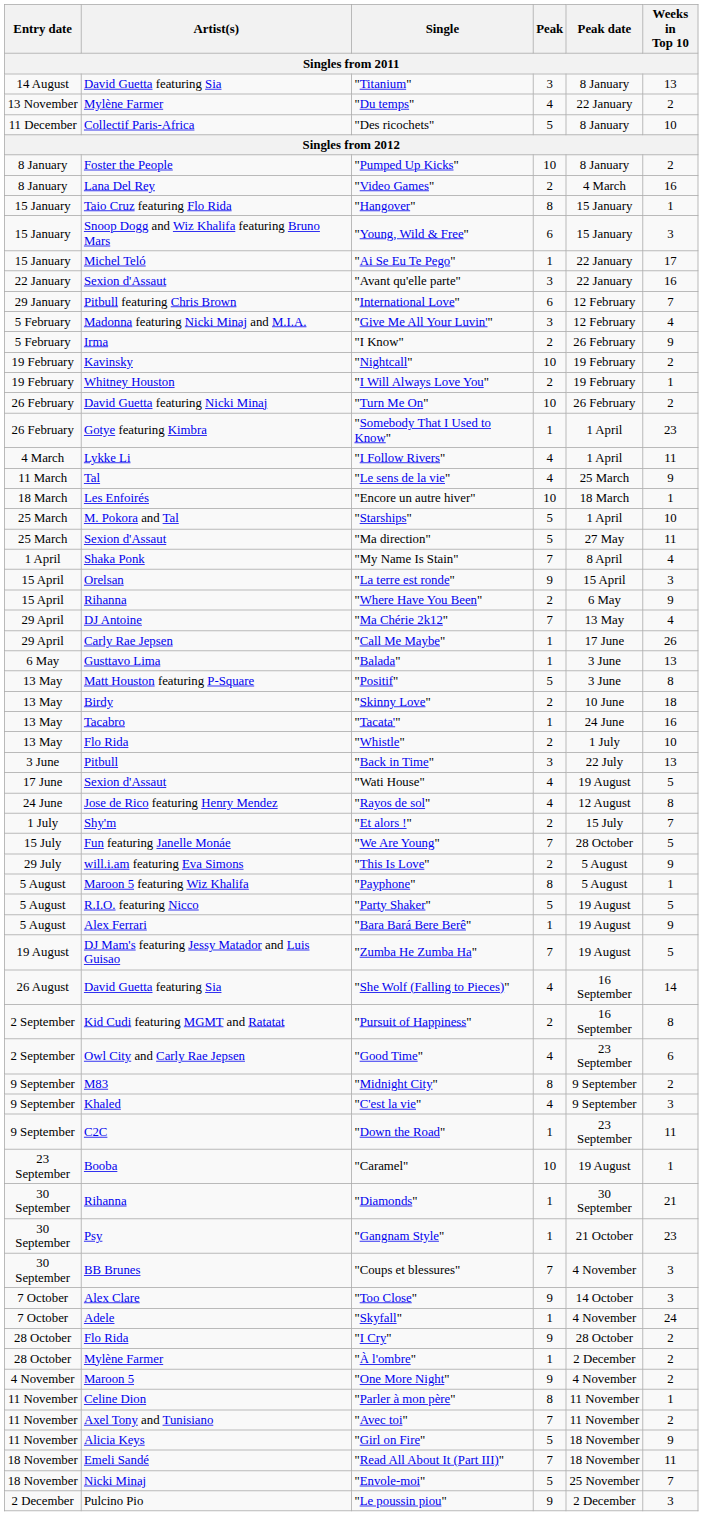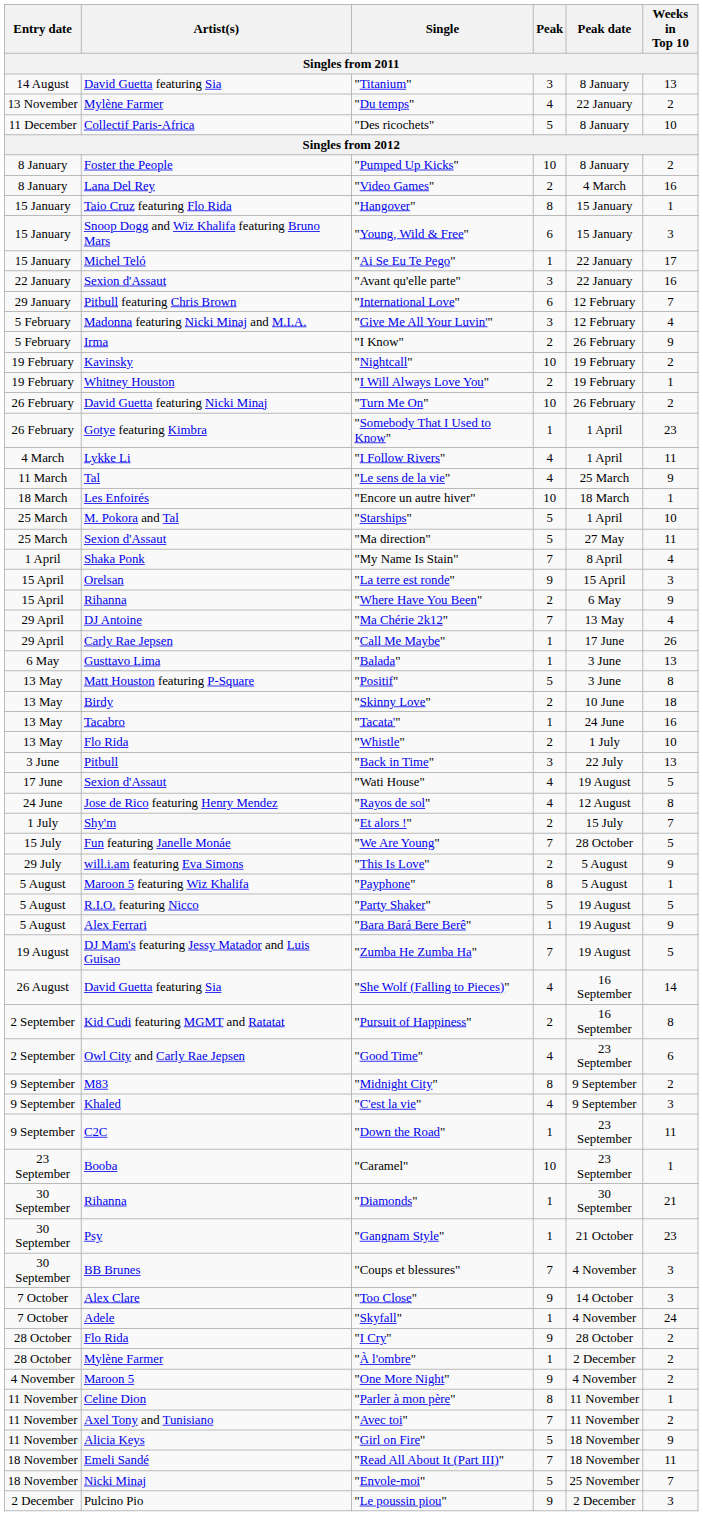 <table class="wikitable sortable">
 <tr>
 <th>Entry date</th>
 <th>Artist(s)</th>
 <th>Single</th>
 <th>Peak</th>
 <th>Peak date</th>
 <th>Weeks in<br>Top 10</th>
 </tr>
 <tr>
 <th colspan=6>Singles from 2011</th>
 </tr>
 <tr>
 <td style="text-align: center;">14 August</td>
 <td><a href='#'>David Guetta</a> featuring <a href='#'>Sia</a></td>
 <td>"<a href='#'>Titanium</a>"</td>
 <td style="text-align: center;">3</td>
 <td style="text-align: center;">8 January</td>
 <td style="text-align: center;">13</td>
 </tr>
 <tr>
 <td style="text-align: center;">13 November</td>
 <td><a href='#'>Mylène Farmer</a></td>
 <td>"<a href='#'>Du temps</a>"</td>
 <td style="text-align: center;">4</td>
 <td style="text-align: center;">22 January</td>
 <td style="text-align: center;">2</td>
 </tr>
 <tr>
 <td style="text-align: center;">11 December</td>
 <td><a href='#'>Collectif Paris-Africa</a></td>
 <td>"Des ricochets"</td>
 <td style="text-align: center;">5</td>
 <td style="text-align: center;">8 January</td>
 <td style="text-align: center;">10</td>
 </tr>
 <tr>
 <th colspan=6>Singles from 2012</th>
 </tr>
 <tr>
 <td style="text-align: center;">8 January</td>
 <td><a href='#'>Foster the People</a></td>
 <td>"<a href='#'>Pumped Up Kicks</a>"</td>
 <td style="text-align: center;">10</td>
 <td style="text-align: center;">8 January</td>
 <td style="text-align: center;">2</td>
 </tr>
 <tr>
 <td style="text-align: center;">8 January</td>
 <td><a href='#'>Lana Del Rey</a></td>
 <td>"<a href='#'>Video Games</a>"</td>
 <td style="text-align: center;">2</td>
 <td style="text-align: center;">4 March</td>
 <td style="text-align: center;">16</td>
 </tr>
 <tr>
 <td style="text-align: center;">15 January</td>
 <td><a href='#'>Taio Cruz</a> featuring <a href='#'>Flo Rida</a></td>
 <td>"<a href='#'>Hangover</a>"</td>
 <td style="text-align: center;">8</td>
 <td style="text-align: center;">15 January</td>
 <td style="text-align: center;">1</td>
 </tr>
 <tr>
 <td style="text-align: center;">15 January</td>
 <td><a href='#'>Snoop Dogg</a> and <a href='#'>Wiz Khalifa</a> featuring <a href='#'>Bruno Mars</a></td>
 <td>"<a href='#'>Young, Wild & Free</a>"</td>
 <td style="text-align: center;">6</td>
 <td style="text-align: center;">15 January</td>
 <td style="text-align: center;">3</td>
 </tr>
 <tr>
 <td style="text-align: center;">15 January</td>
 <td><a href='#'>Michel Teló</a></td>
 <td>"<a href='#'>Ai Se Eu Te Pego</a>"</td>
 <td style="text-align: center;">1</td>
 <td style="text-align: center;">22 January</td>
 <td style="text-align: center;">17</td>
 </tr>
 <tr>
 <td style="text-align: center;">22 January</td>
 <td><a href='#'>Sexion d'Assaut</a></td>
 <td>"Avant qu'elle parte"</td>
 <td style="text-align: center;">3</td>
 <td style="text-align: center;">22 January</td>
 <td style="text-align: center;">16</td>
 </tr>
 <tr>
 <td style="text-align: center;">29 January</td>
 <td><a href='#'>Pitbull</a> featuring <a href='#'>Chris Brown</a></td>
 <td>"<a href='#'>International Love</a>"</td>
 <td style="text-align: center;">6</td>
 <td style="text-align: center;">12 February</td>
 <td style="text-align: center;">7</td>
 </tr>
 <tr>
 <td style="text-align: center;">5 February</td>
 <td><a href='#'>Madonna</a> featuring <a href='#'>Nicki Minaj</a> and <a href='#'>M.I.A.</a></td>
 <td>"<a href='#'>Give Me All Your Luvin'</a>"</td>
 <td style="text-align: center;">3</td>
 <td style="text-align: center;">12 February</td>
 <td style="text-align: center;">4</td>
 </tr>
 <tr>
 <td style="text-align: center;">5 February</td>
 <td><a href='#'>Irma</a></td>
 <td>"I Know"</td>
 <td style="text-align: center;">2</td>
 <td style="text-align: center;">26 February</td>
 <td style="text-align: center;">9</td>
 </tr>
 <tr>
 <td style="text-align: center;">19 February</td>
 <td><a href='#'>Kavinsky</a></td>
 <td>"<a href='#'>Nightcall</a>"</td>
 <td style="text-align: center;">10</td>
 <td style="text-align: center;">19 February</td>
 <td style="text-align: center;">2</td>
 </tr>
 <tr>
 <td style="text-align: center;">19 February</td>
 <td><a href='#'>Whitney Houston</a></td>
 <td>"<a href='#'>I Will Always Love You</a>"</td>
 <td style="text-align: center;">2</td>
 <td style="text-align: center;">19 February</td>
 <td style="text-align: center;">1</td>
 </tr>
 <tr>
 <td style="text-align: center;">26 February</td>
 <td><a href='#'>David Guetta</a> featuring <a href='#'>Nicki Minaj</a></td>
 <td>"<a href='#'>Turn Me On</a>"</td>
 <td style="text-align: center;">10</td>
 <td style="text-align: center;">26 February</td>
 <td style="text-align: center;">2</td>
 </tr>
 <tr>
 <td style="text-align: center;">26 February</td>
 <td><a href='#'>Gotye</a> featuring <a href='#'>Kimbra</a></td>
 <td>"<a href='#'>Somebody That I Used to Know</a>" </td>
 <td style="text-align: center;">1</td>
 <td style="text-align: center;">1 April</td>
 <td style="text-align: center;">23</td>
 </tr>
 <tr>
 <td style="text-align: center;">4 March</td>
 <td><a href='#'>Lykke Li</a></td>
 <td>"<a href='#'>I Follow Rivers</a>" </td>
 <td style="text-align: center;">4</td>
 <td style="text-align: center;">1 April</td>
 <td style="text-align: center;">11</td>
 </tr>
 <tr>
 <td style="text-align: center;">11 March</td>
 <td><a href='#'>Tal</a></td>
 <td>"<a href='#'>Le sens de la vie</a>"</td>
 <td style="text-align: center;">4</td>
 <td style="text-align: center;">25 March</td>
 <td style="text-align: center;">9</td>
 </tr>
 <tr>
 <td style="text-align: center;">18 March</td>
 <td><a href='#'>Les Enfoirés</a></td>
 <td>"Encore un autre hiver"</td>
 <td style="text-align: center;">10</td>
 <td style="text-align: center;">18 March</td>
 <td style="text-align: center;">1</td>
 </tr>
 <tr>
 <td style="text-align: center;">25 March</td>
 <td><a href='#'>M. Pokora</a> and <a href='#'>Tal</a></td>
 <td>"<a href='#'>Starships</a>"</td>
 <td style="text-align: center;">5</td>
 <td style="text-align: center;">1 April</td>
 <td style="text-align: center;">10</td>
 </tr>
 <tr>
 <td style="text-align: center;">25 March</td>
 <td><a href='#'>Sexion d'Assaut</a></td>
 <td>"Ma direction" </td>
 <td style="text-align: center;">5</td>
 <td style="text-align: center;">27 May</td>
 <td style="text-align: center;">11</td>
 </tr>
 <tr>
 <td style="text-align: center;">1 April</td>
 <td><a href='#'>Shaka Ponk</a></td>
 <td>"My Name Is Stain"</td>
 <td style="text-align: center;">7</td>
 <td style="text-align: center;">8 April</td>
 <td style="text-align: center;">4</td>
 </tr>
 <tr>
 <td style="text-align: center;">15 April</td>
 <td><a href='#'>Orelsan</a></td>
 <td>"<a href='#'>La terre est ronde</a>"</td>
 <td style="text-align: center;">9</td>
 <td style="text-align: center;">15 April</td>
 <td style="text-align: center;">3</td>
 </tr>
 <tr>
 <td style="text-align: center;">15 April</td>
 <td><a href='#'>Rihanna</a></td>
 <td>"<a href='#'>Where Have You Been</a>"</td>
 <td style="text-align: center;">2</td>
 <td style="text-align: center;">6 May</td>
 <td style="text-align: center;">9</td>
 </tr>
 <tr>
 <td style="text-align: center;">29 April</td>
 <td><a href='#'>DJ Antoine</a></td>
 <td>"<a href='#'>Ma Chérie 2k12</a>"</td>
 <td style="text-align: center;">7</td>
 <td style="text-align: center;">13 May</td>
 <td style="text-align: center;">4</td>
 </tr>
 <tr>
 <td style="text-align: center;">29 April</td>
 <td><a href='#'>Carly Rae Jepsen</a></td>
 <td>"<a href='#'>Call Me Maybe</a>"</td>
 <td style="text-align: center;">1</td>
 <td style="text-align: center;">17 June</td>
 <td style="text-align: center;">26</td>
 </tr>
 <tr>
 <td style="text-align: center;">6 May</td>
 <td><a href='#'>Gusttavo Lima</a></td>
 <td>"<a href='#'>Balada</a>"</td>
 <td style="text-align: center;">1</td>
 <td style="text-align: center;">3 June</td>
 <td style="text-align: center;">13</td>
 </tr>
 <tr>
 <td style="text-align: center;">13 May</td>
 <td><a href='#'>Matt Houston</a> featuring <a href='#'>P-Square</a></td>
 <td>"<a href='#'>Positif</a>"</td>
 <td style="text-align: center;">5</td>
 <td style="text-align: center;">3 June</td>
 <td style="text-align: center;">8</td>
 </tr>
 <tr>
 <td style="text-align: center;">13 May</td>
 <td><a href='#'>Birdy</a></td>
 <td>"<a href='#'>Skinny Love</a>"</td>
 <td style="text-align: center;">2</td>
 <td style="text-align: center;">10 June</td>
 <td style="text-align: center;">18</td>
 </tr>
 <tr>
 <td style="text-align: center;">13 May</td>
 <td><a href='#'>Tacabro</a></td>
 <td>"<a href='#'>Tacata'</a>"</td>
 <td style="text-align: center;">1</td>
 <td style="text-align: center;">24 June</td>
 <td style="text-align: center;">16</td>
 </tr>
 <tr>
 <td style="text-align: center;">13 May</td>
 <td><a href='#'>Flo Rida</a></td>
 <td>"<a href='#'>Whistle</a>" </td>
 <td style="text-align: center;">2</td>
 <td style="text-align: center;">1 July</td>
 <td style="text-align: center;">10</td>
 </tr>
 <tr>
 <td style="text-align: center;">3 June</td>
 <td><a href='#'>Pitbull</a></td>
 <td>"<a href='#'>Back in Time</a>"</td>
 <td style="text-align: center;">3</td>
 <td style="text-align: center;">22 July</td>
 <td style="text-align: center;">13</td>
 </tr>
 <tr>
 <td style="text-align: center;">17 June</td>
 <td><a href='#'>Sexion d'Assaut</a></td>
 <td>"Wati House" </td>
 <td style="text-align: center;">4</td>
 <td style="text-align: center;">19 August</td>
 <td style="text-align: center;">5</td>
 </tr>
 <tr>
 <td style="text-align: center;">24 June</td>
 <td><a href='#'>Jose de Rico</a> featuring <a href='#'>Henry Mendez</a></td>
 <td>"<a href='#'>Rayos de sol</a>"</td>
 <td style="text-align: center;">4</td>
 <td style="text-align: center;">12 August</td>
 <td style="text-align: center;">8</td>
 </tr>
 <tr>
 <td style="text-align: center;">1 July</td>
 <td><a href='#'>Shy'm</a></td>
 <td>"<a href='#'>Et alors !</a>"</td>
 <td style="text-align: center;">2</td>
 <td style="text-align: center;">15 July</td>
 <td style="text-align: center;">7</td>
 </tr>
 <tr>
 <td style="text-align: center;">15 July</td>
 <td><a href='#'>Fun</a> featuring <a href='#'>Janelle Monáe</a></td>
 <td>"<a href='#'>We Are Young</a>" </td>
 <td style="text-align: center;">7</td>
 <td style="text-align: center;">28 October</td>
 <td style="text-align: center;">5</td>
 </tr>
 <tr>
 <td style="text-align: center;">29 July</td>
 <td><a href='#'>will.i.am</a> featuring <a href='#'>Eva Simons</a></td>
 <td>"<a href='#'>This Is Love</a>"</td>
 <td style="text-align: center;">2</td>
 <td style="text-align: center;">5 August</td>
 <td style="text-align: center;">9</td>
 </tr>
 <tr>
 <td style="text-align: center;">5 August</td>
 <td><a href='#'>Maroon 5</a> featuring <a href='#'>Wiz Khalifa</a></td>
 <td>"<a href='#'>Payphone</a>"</td>
 <td style="text-align: center;">8</td>
 <td style="text-align: center;">5 August</td>
 <td style="text-align: center;">1</td>
 </tr>
 <tr>
 <td style="text-align: center;">5 August</td>
 <td><a href='#'>R.I.O.</a> featuring <a href='#'>Nicco</a></td>
 <td>"<a href='#'>Party Shaker</a>"</td>
 <td style="text-align: center;">5</td>
 <td style="text-align: center;">19 August</td>
 <td style="text-align: center;">5</td>
 </tr>
 <tr>
 <td style="text-align: center;">5 August</td>
 <td><a href='#'>Alex Ferrari</a></td>
 <td>"<a href='#'>Bara Bará Bere Berê</a>"</td>
 <td style="text-align: center;">1</td>
 <td style="text-align: center;">19 August</td>
 <td style="text-align: center;">9</td>
 </tr>
 <tr>
 <td style="text-align: center;">19 August</td>
 <td><a href='#'>DJ Mam's</a> featuring <a href='#'>Jessy Matador</a> and <a href='#'>Luis Guisao</a></td>
 <td>"<a href='#'>Zumba He Zumba Ha</a>"</td>
 <td style="text-align: center;">7</td>
 <td style="text-align: center;">19 August</td>
 <td style="text-align: center;">5</td>
 </tr>
 <tr>
 <td style="text-align: center;">26 August</td>
 <td><a href='#'>David Guetta</a> featuring <a href='#'>Sia</a></td>
 <td>"<a href='#'>She Wolf (Falling to Pieces)</a>"</td>
 <td style="text-align: center;">4</td>
 <td style="text-align: center;">16 September</td>
 <td style="text-align: center;">14</td>
 </tr>
 <tr>
 <td style="text-align: center;">2 September</td>
 <td><a href='#'>Kid Cudi</a> featuring <a href='#'>MGMT</a> and <a href='#'>Ratatat</a></td>
 <td>"<a href='#'>Pursuit of Happiness</a>"</td>
 <td style="text-align: center;">2</td>
 <td style="text-align: center;">16 September</td>
 <td style="text-align: center;">8</td>
 </tr>
 <tr>
 <td style="text-align: center;">2 September</td>
 <td><a href='#'>Owl City</a> and <a href='#'>Carly Rae Jepsen</a></td>
 <td>"<a href='#'>Good Time</a>" </td>
 <td style="text-align: center;">4</td>
 <td style="text-align: center;">23 September</td>
 <td style="text-align: center;">6</td>
 </tr>
 <tr>
 <td style="text-align: center;">9 September</td>
 <td><a href='#'>M83</a></td>
 <td>"<a href='#'>Midnight City</a>"</td>
 <td style="text-align: center;">8</td>
 <td style="text-align: center;">9 September</td>
 <td style="text-align: center;">2</td>
 </tr>
 <tr>
 <td style="text-align: center;">9 September</td>
 <td><a href='#'>Khaled</a></td>
 <td>"<a href='#'>C'est la vie</a>"</td>
 <td style="text-align: center;">4</td>
 <td style="text-align: center;">9 September</td>
 <td style="text-align: center;">3</td>
 </tr>
 <tr>
 <td style="text-align: center;">9 September</td>
 <td><a href='#'>C2C</a></td>
 <td>"<a href='#'>Down the Road</a>"</td>
 <td style="text-align: center;">1</td>
 <td style="text-align: center;">23 September</td>
 <td style="text-align: center;">11</td>
 </tr>
 <tr>
 <td style="text-align: center;">23 September</td>
 <td><a href='#'>Booba</a></td>
 <td>"Caramel"</td>
 <td style="text-align: center;">10</td>
-<td style="text-align: center;">19 August</td>
+<td style="text-align: center;">23 September</td>
 <td style="text-align: center;">1</td>
 </tr>
 <tr>
 <td style="text-align: center;">30 September</td>
 <td><a href='#'>Rihanna</a></td>
 <td>"<a href='#'>Diamonds</a>"</td>
 <td style="text-align: center;">1</td>
 <td style="text-align: center;">30 September</td>
 <td style="text-align: center;">21</td>
 </tr>
 <tr>
 <td style="text-align: center;">30 September</td>
 <td><a href='#'>Psy</a></td>
 <td>"<a href='#'>Gangnam Style</a>"</td>
 <td style="text-align: center;">1</td>
 <td style="text-align: center;">21 October</td>
 <td style="text-align: center;">23</td>
 </tr>
 <tr>
 <td style="text-align: center;">30 September</td>
 <td><a href='#'>BB Brunes</a></td>
 <td>"Coups et blessures" </td>
 <td style="text-align: center;">7</td>
 <td style="text-align: center;">4 November</td>
 <td style="text-align: center;">3</td>
 </tr>
 <tr>
 <td style="text-align: center;">7 October</td>
 <td><a href='#'>Alex Clare</a></td>
 <td>"<a href='#'>Too Close</a>"</td>
 <td style="text-align: center;">9</td>
 <td style="text-align: center;">14 October</td>
 <td style="text-align: center;">3</td>
 </tr>
 <tr>
 <td style="text-align: center;">7 October</td>
 <td><a href='#'>Adele</a></td>
 <td>"<a href='#'>Skyfall</a>"</td>
 <td style="text-align: center;">1</td>
 <td style="text-align: center;">4 November</td>
 <td style="text-align: center;">24</td>
 </tr>
 <tr>
 <td style="text-align: center;">28 October</td>
 <td><a href='#'>Flo Rida</a></td>
 <td>"<a href='#'>I Cry</a>"</td>
 <td style="text-align: center;">9</td>
 <td style="text-align: center;">28 October</td>
 <td style="text-align: center;">2</td>
 </tr>
 <tr>
 <td style="text-align: center;">28 October</td>
 <td><a href='#'>Mylène Farmer</a></td>
 <td>"<a href='#'>À l'ombre</a>" </td>
 <td style="text-align: center;">1</td>
 <td style="text-align: center;">2 December</td>
 <td style="text-align: center;">2</td>
 </tr>
 <tr>
 <td style="text-align: center;">4 November</td>
 <td><a href='#'>Maroon 5</a></td>
 <td>"<a href='#'>One More Night</a>"</td>
 <td style="text-align: center;">9</td>
 <td style="text-align: center;">4 November</td>
 <td style="text-align: center;">2</td>
 </tr>
 <tr>
 <td style="text-align: center;">11 November</td>
 <td><a href='#'>Celine Dion</a></td>
 <td>"<a href='#'>Parler à mon père</a>"</td>
 <td style="text-align: center;">8</td>
 <td style="text-align: center;">11 November</td>
 <td style="text-align: center;">1</td>
 </tr>
 <tr>
 <td style="text-align: center;">11 November</td>
 <td><a href='#'>Axel Tony</a> and <a href='#'>Tunisiano</a></td>
 <td>"<a href='#'>Avec toi</a>"</td>
 <td style="text-align: center;">7</td>
 <td style="text-align: center;">11 November</td>
 <td style="text-align: center;">2</td>
 </tr>
 <tr>
 <td style="text-align: center;">11 November</td>
 <td><a href='#'>Alicia Keys</a></td>
 <td>"<a href='#'>Girl on Fire</a>"</td>
 <td style="text-align: center;">5</td>
 <td style="text-align: center;">18 November</td>
 <td style="text-align: center;">9</td>
 </tr>
 <tr>
 <td style="text-align: center;">18 November</td>
 <td><a href='#'>Emeli Sandé</a></td>
 <td>"<a href='#'>Read All About It (Part III)</a>" </td>
 <td style="text-align: center;">7</td>
 <td style="text-align: center;">18 November</td>
 <td style="text-align: center;">11</td>
 </tr>
 <tr>
 <td style="text-align: center;">18 November</td>
 <td><a href='#'>Nicki Minaj</a></td>
 <td>"<a href='#'>Envole-moi</a>"</td>
 <td style="text-align: center;">5</td>
 <td style="text-align: center;">25 November</td>
 <td style="text-align: center;">7</td>
 </tr>
 <tr>
 <td style="text-align: center;">2 December</td>
 <td>Pulcino Pio</td>
 <td>"<a href='#'>Le poussin piou</a>"</td>
 <td style="text-align: center;">9</td>
 <td style="text-align: center;">2 December</td>
 <td style="text-align: center;">3</td>
 </tr>
 </table>
